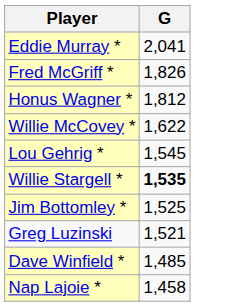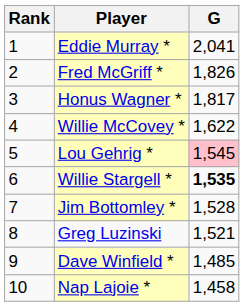 <table class="wikitable" style="float:left;">
 <tr style="white-space:nowrap;">
+<th>Rank</th>
 <th>Player</th>
 <th>G</th>
 </tr>
 <tr>
+<td>1</td>
 <td style="background:#ffffbb;"><a href='#'>Eddie Murray</a> *</td>
 <td>2,041</td>
 </tr>
 <tr>
+<td>2</td>
 <td style="background:#ffffbb;"><a href='#'>Fred McGriff</a> *</td>
 <td>1,826</td>
 </tr>
 <tr>
+<td>3</td>
 <td style="background:#ffffbb;"><a href='#'>Honus Wagner</a> *</td>
-<td>1,812</td>
+<td>1,817</td>
 </tr>
 <tr>
+<td>4</td>
 <td style="background:#ffffbb;"><a href='#'>Willie McCovey</a> *</td>
 <td>1,622</td>
 </tr>
 <tr>
+<td>5</td>
 <td style="background:#ffffbb;"><a href='#'>Lou Gehrig</a> *</td>
-<td>1,545</td>
+<td style="background: pink;">1,545</td>
 </tr>
 <tr>
+<td>6</td>
 <td style="background:#ffffbb;"><a href='#'>Willie Stargell</a> *</td>
 <td><strong>1,535</strong></td>
 </tr>
 <tr>
+<td>7</td>
 <td style="background:#ffffbb;"><a href='#'>Jim Bottomley</a> *</td>
-<td>1,525</td>
+<td>1,528</td>
 </tr>
 <tr>
+<td>8</td>
 <td><a href='#'>Greg Luzinski</a></td>
 <td>1,521</td>
 </tr>
 <tr>
+<td>9</td>
 <td style="background:#ffffbb;"><a href='#'>Dave Winfield</a> *</td>
 <td>1,485</td>
 </tr>
 <tr>
+<td>10</td>
 <td style="background:#ffffbb;"><a href='#'>Nap Lajoie</a> *</td>
 <td>1,458</td>
 </tr>
 </table>
